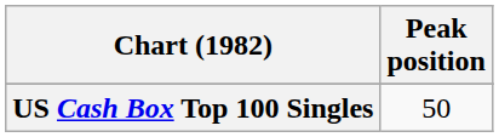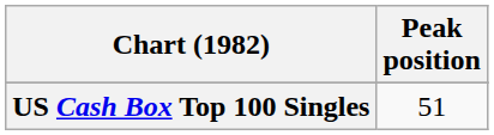 <table class="wikitable sortable plainrowheaders" style="text-align:center">
 <tr>
 <th scope="col">Chart (1982)</th>
 <th scope="col">Peak<br>position</th>
 </tr>
 <tr>
 </tr>
 <tr>
 </tr>
 <tr>
 </tr>
 <tr>
 <th scope="row">US <em><a href='#'>Cash Box</a></em> Top 100 Singles</th>
-<td>50</td>
+<td>51</td>
 </tr>
 </table>
